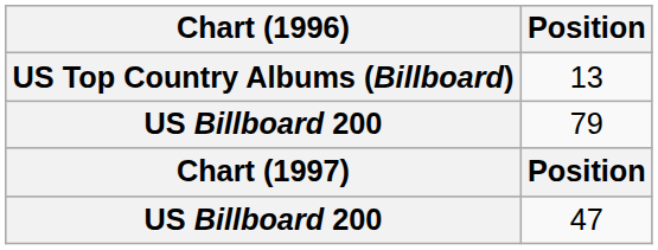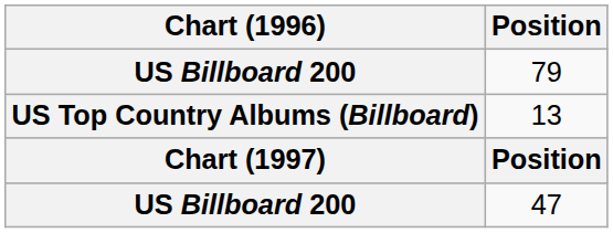 <table class="wikitable plainrowheaders" style="text-align:center">
 <tr>
 <th scope="col">Chart (1996)</th>
 <th scope="col">Position</th>
 </tr>
 <tr>
+<th scope="row">US <em>Billboard</em> 200</th>
+<td>79</td>
+</tr>
+<tr>
 <th scope="row">US Top Country Albums (<em>Billboard</em>)</th>
 <td>13</td>
-</tr>
-<tr>
-<th scope="row">US <em>Billboard</em> 200</th>
-<td>79</td>
 </tr>
 <tr>
 <th scope="col">Chart (1997)</th>
 <th scope="col">Position</th>
 </tr>
 <tr>
 <th scope="row">US <em>Billboard</em> 200</th>
 <td>47</td>
 </tr>
 </table>
